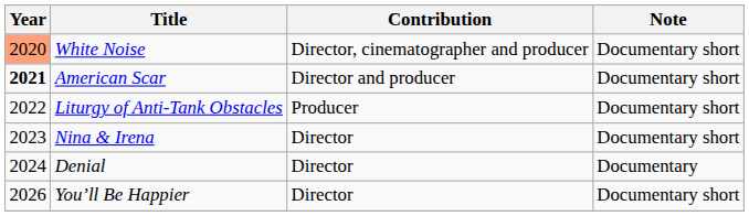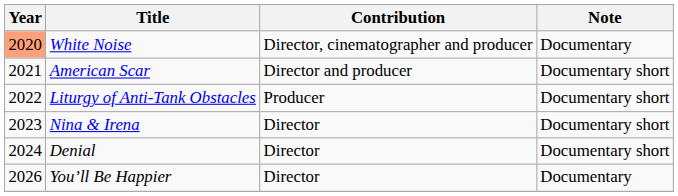 <table class="wikitable sortable">
 <tr>
 <th>Year</th>
 <th>Title</th>
 <th>Contribution</th>
 <th>Note</th>
 </tr>
 <tr>
 <td style="background: lightsalmon;">2020</td>
 <td><em><a href='#'>White Noise</a></em></td>
 <td>Director, cinematographer and producer</td>
-<td>Documentary short</td>
+<td>Documentary</td>
 </tr>
 <tr>
-<td><strong>2021</strong></td>
+<td>2021</td>
 <td><em><a href='#'>American Scar</a></em></td>
 <td>Director and producer</td>
 <td>Documentary short</td>
 </tr>
 <tr>
 <td>2022</td>
 <td><em><a href='#'>Liturgy of Anti-Tank Obstacles</a></em></td>
 <td>Producer</td>
 <td>Documentary short</td>
 </tr>
 <tr>
 <td>2023</td>
 <td><em><a href='#'>Nina & Irena</a></em></td>
 <td>Director</td>
 <td>Documentary short</td>
 </tr>
 <tr>
 <td>2024</td>
 <td><em>Denial</em></td>
 <td>Director</td>
-<td>Documentary</td>
+<td>Documentary short</td>
 </tr>
 <tr>
 <td>2026</td>
 <td><em>You’ll Be Happier</em></td>
 <td>Director</td>
-<td>Documentary short</td>
+<td>Documentary</td>
 </tr>
 <tr>
 </tr>
 </table>
